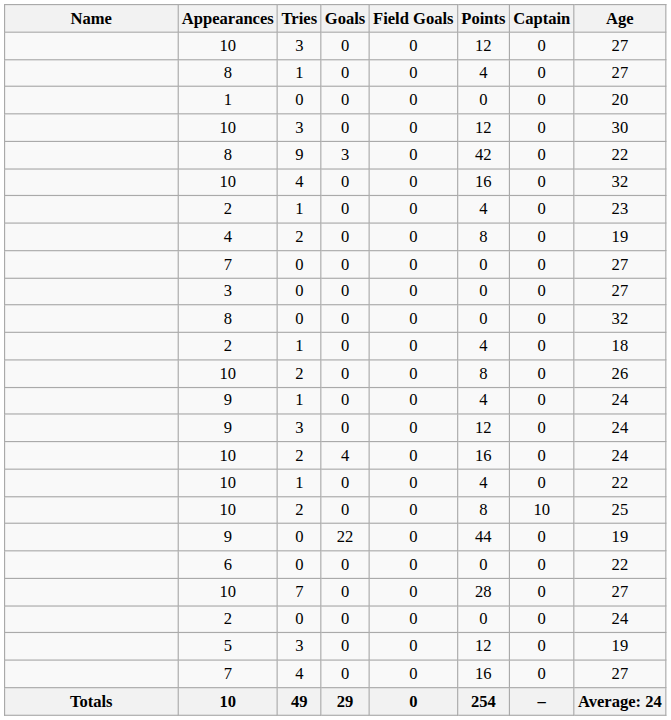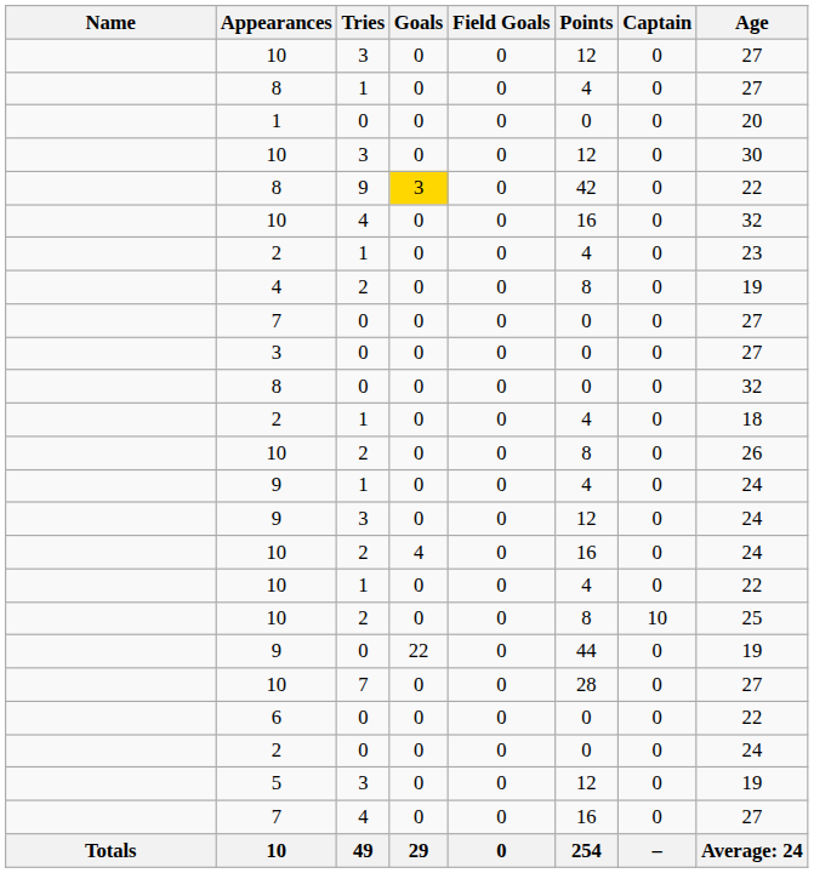 <table class="wikitable  sortable" style="text-align: center; font-size:90%">
 <tr>
 <th style="width:10em">Name</th>
 <th>Appearances</th>
 <th>Tries</th>
 <th>Goals</th>
 <th>Field Goals</th>
 <th>Points</th>
 <th>Captain</th>
 <th>Age</th>
 </tr>
 <tr>
 <td></td>
 <td>10</td>
 <td>3</td>
 <td>0</td>
 <td>0</td>
 <td>12</td>
 <td>0</td>
 <td>27</td>
 </tr>
 <tr>
 <td></td>
 <td>8</td>
 <td>1</td>
 <td>0</td>
 <td>0</td>
 <td>4</td>
 <td>0</td>
 <td>27</td>
 </tr>
 <tr>
 <td></td>
 <td>1</td>
 <td>0</td>
 <td>0</td>
 <td>0</td>
 <td>0</td>
 <td>0</td>
 <td>20</td>
 </tr>
 <tr>
 <td></td>
 <td>10</td>
 <td>3</td>
 <td>0</td>
 <td>0</td>
 <td>12</td>
 <td>0</td>
 <td>30</td>
 </tr>
 <tr>
 <td></td>
 <td>8</td>
 <td>9</td>
-<td>3</td>
+<td style="background: gold;">3</td>
 <td>0</td>
 <td>42</td>
 <td>0</td>
 <td>22</td>
 </tr>
 <tr>
 <td></td>
 <td>10</td>
 <td>4</td>
 <td>0</td>
 <td>0</td>
 <td>16</td>
 <td>0</td>
 <td>32</td>
 </tr>
 <tr>
 <td></td>
 <td>2</td>
 <td>1</td>
 <td>0</td>
 <td>0</td>
 <td>4</td>
 <td>0</td>
 <td>23</td>
 </tr>
 <tr>
 <td></td>
 <td>4</td>
 <td>2</td>
 <td>0</td>
 <td>0</td>
 <td>8</td>
 <td>0</td>
 <td>19</td>
 </tr>
 <tr>
 <td></td>
 <td>7</td>
 <td>0</td>
 <td>0</td>
 <td>0</td>
 <td>0</td>
 <td>0</td>
 <td>27</td>
 </tr>
 <tr>
 <td></td>
 <td>3</td>
 <td>0</td>
 <td>0</td>
 <td>0</td>
 <td>0</td>
 <td>0</td>
 <td>27</td>
 </tr>
 <tr>
 <td></td>
 <td>8</td>
 <td>0</td>
 <td>0</td>
 <td>0</td>
 <td>0</td>
 <td>0</td>
 <td>32</td>
 </tr>
 <tr>
 <td></td>
 <td>2</td>
 <td>1</td>
 <td>0</td>
 <td>0</td>
 <td>4</td>
 <td>0</td>
 <td>18</td>
 </tr>
 <tr>
 <td></td>
 <td>10</td>
 <td>2</td>
 <td>0</td>
 <td>0</td>
 <td>8</td>
 <td>0</td>
 <td>26</td>
 </tr>
 <tr>
 <td></td>
 <td>9</td>
 <td>1</td>
 <td>0</td>
 <td>0</td>
 <td>4</td>
 <td>0</td>
 <td>24</td>
 </tr>
 <tr>
 <td></td>
 <td>9</td>
 <td>3</td>
 <td>0</td>
 <td>0</td>
 <td>12</td>
 <td>0</td>
 <td>24</td>
 </tr>
 <tr>
 <td></td>
 <td>10</td>
 <td>2</td>
 <td>4</td>
 <td>0</td>
 <td>16</td>
 <td>0</td>
 <td>24</td>
 </tr>
 <tr>
 <td></td>
 <td>10</td>
 <td>1</td>
 <td>0</td>
 <td>0</td>
 <td>4</td>
 <td>0</td>
 <td>22</td>
 </tr>
 <tr>
 <td></td>
 <td>10</td>
 <td>2</td>
 <td>0</td>
 <td>0</td>
 <td>8</td>
 <td>10</td>
 <td>25</td>
 </tr>
 <tr>
 <td></td>
 <td>9</td>
 <td>0</td>
 <td>22</td>
 <td>0</td>
 <td>44</td>
 <td>0</td>
 <td>19</td>
 </tr>
 <tr>
 <td></td>
+<td>10</td>
+<td>7</td>
+<td>0</td>
+<td>0</td>
+<td>28</td>
+<td>0</td>
+<td>27</td>
+</tr>
+<tr>
+<td></td>
 <td>6</td>
 <td>0</td>
 <td>0</td>
 <td>0</td>
 <td>0</td>
 <td>0</td>
 <td>22</td>
-</tr>
-<tr>
-<td></td>
-<td>10</td>
-<td>7</td>
-<td>0</td>
-<td>0</td>
-<td>28</td>
-<td>0</td>
-<td>27</td>
 </tr>
 <tr>
 <td></td>
 <td>2</td>
 <td>0</td>
 <td>0</td>
 <td>0</td>
 <td>0</td>
 <td>0</td>
 <td>24</td>
 </tr>
 <tr>
 <td></td>
 <td>5</td>
 <td>3</td>
 <td>0</td>
 <td>0</td>
 <td>12</td>
 <td>0</td>
 <td>19</td>
 </tr>
 <tr>
 <td></td>
 <td>7</td>
 <td>4</td>
 <td>0</td>
 <td>0</td>
 <td>16</td>
 <td>0</td>
 <td>27</td>
 </tr>
 <tr class="sortbottom">
 <th>Totals</th>
 <th>10</th>
 <th>49</th>
 <th>29</th>
 <th>0</th>
 <th>254</th>
 <th>–</th>
 <th>Average: 24</th>
 </tr>
 </table>
